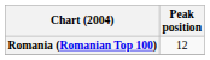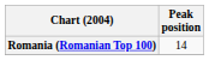 <table class="wikitable sortable plainrowheaders" style="text-align:center">
 <tr>
 <th scope="col">Chart (2004)</th>
 <th scope="col">Peak<br> position</th>
 </tr>
 <tr>
 <th scope="row">Romania (<a href='#'>Romanian Top 100</a>)</th>
-<td align="center">12</td>
+<td align="center">14</td>
 </tr>
 <tr>
 </tr>
 </table>
